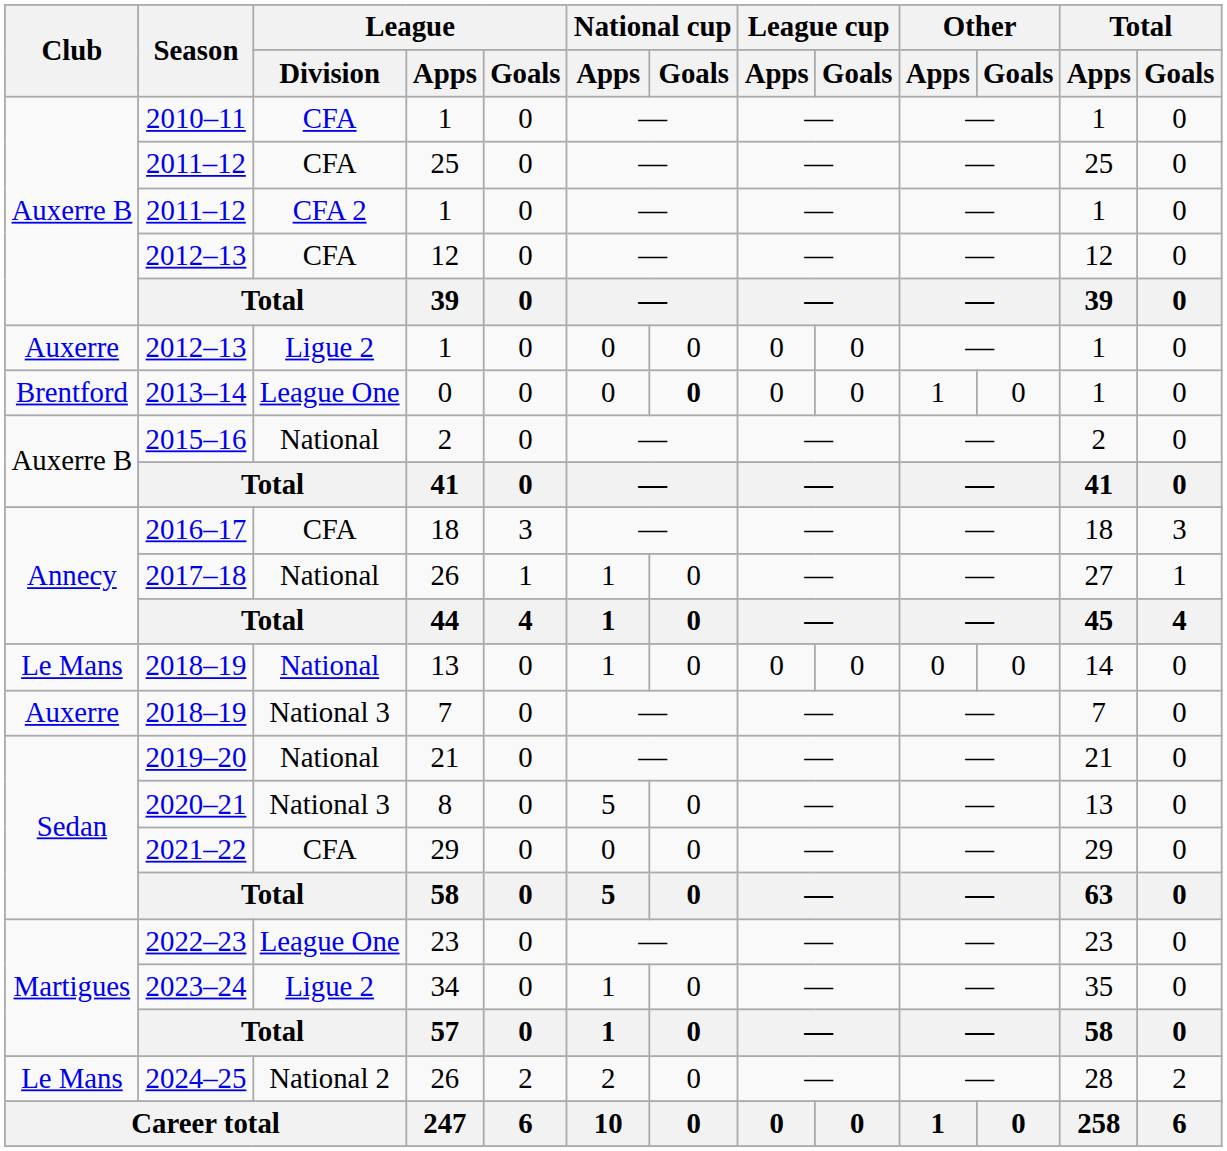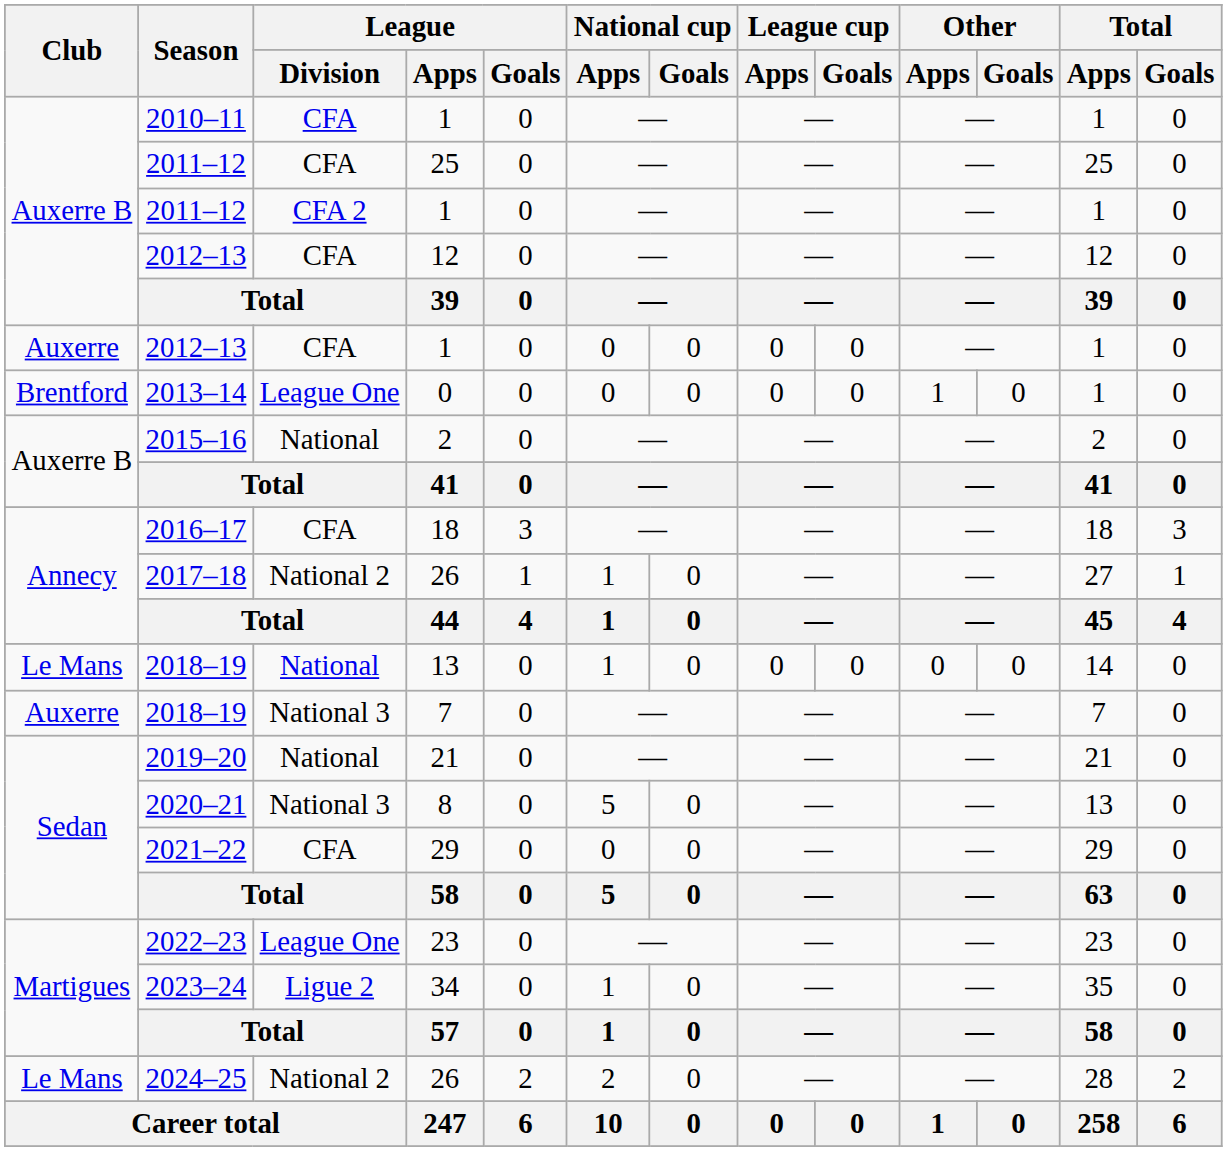 <table class="wikitable" style="text-align: center">
 <tr>
 <th rowspan="2">Club</th>
 <th rowspan="2">Season</th>
 <th colspan="3">League</th>
 <th colspan="2">National cup</th>
 <th colspan="2">League cup</th>
 <th colspan="2">Other</th>
 <th colspan="2">Total</th>
 </tr>
 <tr>
 <th>Division</th>
 <th>Apps</th>
 <th>Goals</th>
 <th>Apps</th>
 <th>Goals</th>
 <th>Apps</th>
 <th>Goals</th>
 <th>Apps</th>
 <th>Goals</th>
 <th>Apps</th>
 <th>Goals</th>
 </tr>
 <tr>
 <td rowspan="5"><a href='#'>Auxerre B</a></td>
 <td><a href='#'>2010–11</a></td>
 <td><a href='#'>CFA</a></td>
 <td>1</td>
 <td>0</td>
 <td colspan="2">—</td>
 <td colspan="2">—</td>
 <td colspan="2">—</td>
 <td>1</td>
 <td>0</td>
 </tr>
 <tr>
 <td><a href='#'>2011–12</a></td>
 <td>CFA</td>
 <td>25</td>
 <td>0</td>
 <td colspan="2">—</td>
 <td colspan="2">—</td>
 <td colspan="2">—</td>
 <td>25</td>
 <td>0</td>
 </tr>
 <tr>
 <td><a href='#'>2011–12</a></td>
 <td><a href='#'>CFA 2</a></td>
 <td>1</td>
 <td>0</td>
 <td colspan="2">—</td>
 <td colspan="2">—</td>
 <td colspan="2">—</td>
 <td>1</td>
 <td>0</td>
 </tr>
 <tr>
 <td><a href='#'>2012–13</a></td>
 <td>CFA</td>
 <td>12</td>
 <td>0</td>
 <td colspan="2">—</td>
 <td colspan="2">—</td>
 <td colspan="2">—</td>
 <td>12</td>
 <td>0</td>
 </tr>
 <tr>
 <th colspan="2">Total</th>
 <th>39</th>
 <th>0</th>
 <th colspan="2">—</th>
 <th colspan="2">—</th>
 <th colspan="2">—</th>
 <th>39</th>
 <th>0</th>
 </tr>
 <tr>
 <td><a href='#'>Auxerre</a></td>
 <td><a href='#'>2012–13</a></td>
-<td><a href='#'>Ligue 2</a></td>
+<td>CFA</td>
 <td>1</td>
 <td>0</td>
 <td>0</td>
 <td>0</td>
 <td>0</td>
 <td>0</td>
 <td colspan="2">—</td>
 <td>1</td>
 <td>0</td>
 </tr>
 <tr>
 <td><a href='#'>Brentford</a></td>
 <td><a href='#'>2013–14</a></td>
 <td><a href='#'>League One</a></td>
 <td>0</td>
 <td>0</td>
 <td>0</td>
-<td><strong>0</strong></td>
+<td>0</td>
 <td>0</td>
 <td>0</td>
 <td>1</td>
 <td>0</td>
 <td>1</td>
 <td>0</td>
 </tr>
 <tr>
 <td rowspan="2">Auxerre B</td>
 <td><a href='#'>2015–16</a></td>
 <td>National</td>
 <td>2</td>
 <td>0</td>
 <td colspan="2">—</td>
 <td colspan="2">—</td>
 <td colspan="2">—</td>
 <td>2</td>
 <td>0</td>
 </tr>
 <tr>
 <th colspan="2">Total</th>
 <th>41</th>
 <th>0</th>
 <th colspan="2">—</th>
 <th colspan="2">—</th>
 <th colspan="2">—</th>
 <th>41</th>
 <th>0</th>
 </tr>
 <tr>
 <td rowspan="3"><a href='#'>Annecy</a></td>
 <td><a href='#'>2016–17</a></td>
 <td>CFA</td>
 <td>18</td>
 <td>3</td>
 <td colspan="2">—</td>
 <td colspan="2">—</td>
 <td colspan="2">—</td>
 <td>18</td>
 <td>3</td>
 </tr>
 <tr>
 <td><a href='#'>2017–18</a></td>
-<td>National</td>
+<td>National 2</td>
 <td>26</td>
 <td>1</td>
 <td>1</td>
 <td>0</td>
 <td colspan="2">—</td>
 <td colspan="2">—</td>
 <td>27</td>
 <td>1</td>
 </tr>
 <tr>
 <th colspan="2">Total</th>
 <th>44</th>
 <th>4</th>
 <th>1</th>
 <th>0</th>
 <th colspan="2">—</th>
 <th colspan="2">—</th>
 <th>45</th>
 <th>4</th>
 </tr>
 <tr>
 <td><a href='#'>Le Mans</a></td>
 <td><a href='#'>2018–19</a></td>
 <td><a href='#'>National</a></td>
 <td>13</td>
 <td>0</td>
 <td>1</td>
 <td>0</td>
 <td>0</td>
 <td>0</td>
 <td>0</td>
 <td>0</td>
 <td>14</td>
 <td>0</td>
 </tr>
 <tr>
 <td><a href='#'>Auxerre</a></td>
 <td><a href='#'>2018–19</a></td>
 <td>National 3</td>
 <td>7</td>
 <td>0</td>
 <td colspan="2">—</td>
 <td colspan="2">—</td>
 <td colspan="2">—</td>
 <td>7</td>
 <td>0</td>
 </tr>
 <tr>
 <td rowspan="4"><a href='#'>Sedan</a></td>
 <td><a href='#'>2019–20</a></td>
 <td>National</td>
 <td>21</td>
 <td>0</td>
 <td colspan="2">—</td>
 <td colspan="2">—</td>
 <td colspan="2">—</td>
 <td>21</td>
 <td>0</td>
 </tr>
 <tr>
 <td><a href='#'>2020–21</a></td>
 <td>National 3</td>
 <td>8</td>
 <td>0</td>
 <td>5</td>
 <td>0</td>
 <td colspan="2">—</td>
 <td colspan="2">—</td>
 <td>13</td>
 <td>0</td>
 </tr>
 <tr>
 <td><a href='#'>2021–22</a></td>
 <td>CFA</td>
 <td>29</td>
 <td>0</td>
 <td>0</td>
 <td>0</td>
 <td colspan="2">—</td>
 <td colspan="2">—</td>
 <td>29</td>
 <td>0</td>
 </tr>
 <tr>
 <th colspan="2">Total</th>
 <th>58</th>
 <th>0</th>
 <th>5</th>
 <th>0</th>
 <th colspan="2">—</th>
 <th colspan="2">—</th>
 <th>63</th>
 <th>0</th>
 </tr>
 <tr>
 <td rowspan="3"><a href='#'>Martigues</a></td>
 <td><a href='#'>2022–23</a></td>
 <td><a href='#'>League One</a></td>
 <td>23</td>
 <td>0</td>
 <td colspan="2">—</td>
 <td colspan="2">—</td>
 <td colspan="2">—</td>
 <td>23</td>
 <td>0</td>
 </tr>
 <tr>
 <td><a href='#'>2023–24</a></td>
 <td><a href='#'>Ligue 2</a></td>
 <td>34</td>
 <td>0</td>
 <td>1</td>
 <td>0</td>
 <td colspan="2">—</td>
 <td colspan="2">—</td>
 <td>35</td>
 <td>0</td>
 </tr>
 <tr>
 <th colspan="2">Total</th>
 <th>57</th>
 <th>0</th>
 <th>1</th>
 <th>0</th>
 <th colspan="2">—</th>
 <th colspan="2">—</th>
 <th>58</th>
 <th>0</th>
 </tr>
 <tr>
 <td><a href='#'>Le Mans</a></td>
 <td><a href='#'>2024–25</a></td>
 <td>National 2</td>
 <td>26</td>
 <td>2</td>
 <td>2</td>
 <td>0</td>
 <td colspan="2">—</td>
 <td colspan="2">—</td>
 <td>28</td>
 <td>2</td>
 </tr>
 <tr>
 <th colspan="3">Career total</th>
 <th>247</th>
 <th>6</th>
 <th>10</th>
 <th>0</th>
 <th>0</th>
 <th>0</th>
 <th>1</th>
 <th>0</th>
 <th>258</th>
 <th>6</th>
 </tr>
 </table>
